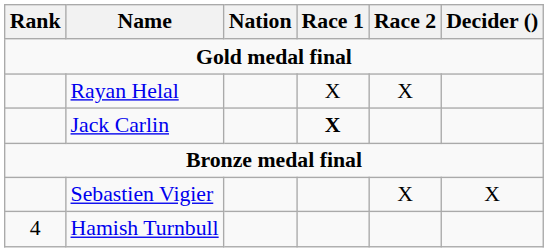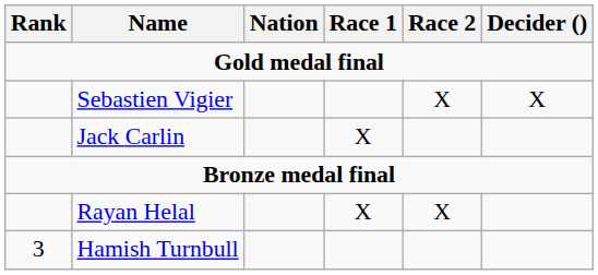 <table class="wikitable" style="text-align:center">
 <tr>
 <th>Rank</th>
 <th>Name</th>
 <th>Nation</th>
 <th>Race 1</th>
 <th>Race 2</th>
 <th>Decider ()</th>
 </tr>
 <tr>
 <td colspan=6><strong>Gold medal final</strong></td>
 </tr>
 <tr>
 <td></td>
-<td align=left><a href='#'>Rayan Helal</a></td>
+<td align=left><a href='#'>Sebastien Vigier</a></td>
 <td align=left></td>
+<td></td>
 <td>X</td>
 <td>X</td>
-<td></td>
 </tr>
 <tr>
 <td></td>
 <td align=left><a href='#'>Jack Carlin</a></td>
 <td align=left></td>
-<td><strong>X</strong></td>
+<td>X</td>
 <td></td>
 <td></td>
 </tr>
 <tr>
 <td colspan=6><strong>Bronze medal final</strong></td>
 </tr>
 <tr>
 <td></td>
-<td align=left><a href='#'>Sebastien Vigier</a></td>
+<td align=left><a href='#'>Rayan Helal</a></td>
 <td align=left></td>
-<td></td>
 <td>X</td>
 <td>X</td>
+<td></td>
 </tr>
 <tr>
-<td>4</td>
+<td>3</td>
 <td align=left><a href='#'>Hamish Turnbull</a></td>
 <td align=left></td>
 <td></td>
 <td></td>
 <td></td>
 </tr>
 </table>
